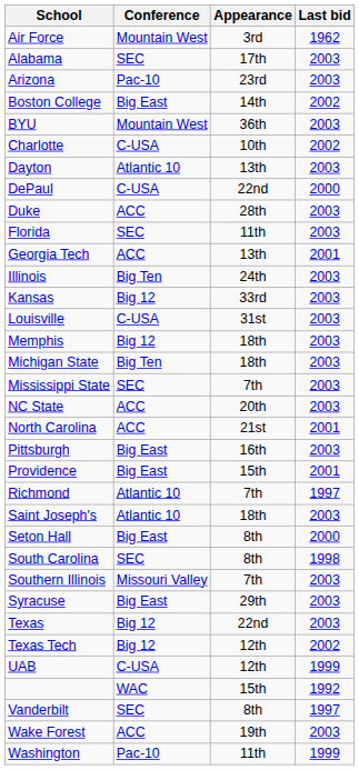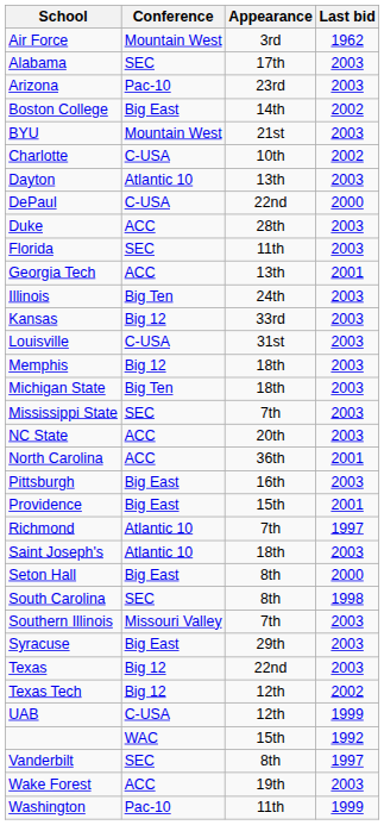 <table class="wikitable sortable" style="text-align: center;">
 <tr>
 <th>School</th>
 <th>Conference</th>
 <th data-sort-type="number">Appearance</th>
 <th>Last bid</th>
 </tr>
 <tr>
 <td align=left><a href='#'>Air Force</a></td>
 <td align=left><a href='#'>Mountain West</a></td>
 <td>3rd</td>
 <td><a href='#'>1962</a></td>
 </tr>
 <tr>
 <td align=left><a href='#'>Alabama</a></td>
 <td align=left><a href='#'>SEC</a></td>
 <td>17th</td>
 <td><a href='#'>2003</a></td>
 </tr>
 <tr>
 <td align=left><a href='#'>Arizona</a></td>
 <td align=left><a href='#'>Pac-10</a></td>
 <td>23rd</td>
 <td><a href='#'>2003</a></td>
 </tr>
 <tr>
 <td align=left><a href='#'>Boston College</a></td>
 <td align=left><a href='#'>Big East</a></td>
 <td>14th</td>
 <td><a href='#'>2002</a></td>
 </tr>
 <tr>
 <td align=left><a href='#'>BYU</a></td>
 <td align=left><a href='#'>Mountain West</a></td>
-<td>36th</td>
+<td>21st</td>
 <td><a href='#'>2003</a></td>
 </tr>
 <tr>
 <td align=left><a href='#'>Charlotte</a></td>
 <td align=left><a href='#'>C-USA</a></td>
 <td>10th</td>
 <td><a href='#'>2002</a></td>
 </tr>
 <tr>
 <td align=left><a href='#'>Dayton</a></td>
 <td align=left><a href='#'>Atlantic 10</a></td>
 <td>13th</td>
 <td><a href='#'>2003</a></td>
 </tr>
 <tr>
 <td align=left><a href='#'>DePaul</a></td>
 <td align=left><a href='#'>C-USA</a></td>
 <td>22nd</td>
 <td><a href='#'>2000</a></td>
 </tr>
 <tr>
 <td align=left><a href='#'>Duke</a></td>
 <td align=left><a href='#'>ACC</a></td>
 <td>28th</td>
 <td><a href='#'>2003</a></td>
 </tr>
 <tr>
 <td align=left><a href='#'>Florida</a></td>
 <td align=left><a href='#'>SEC</a></td>
 <td>11th</td>
 <td><a href='#'>2003</a></td>
 </tr>
 <tr>
 <td align=left><a href='#'>Georgia Tech</a></td>
 <td align=left><a href='#'>ACC</a></td>
 <td>13th</td>
 <td><a href='#'>2001</a></td>
 </tr>
 <tr>
 <td align=left><a href='#'>Illinois</a></td>
 <td align=left><a href='#'>Big Ten</a></td>
 <td>24th</td>
 <td><a href='#'>2003</a></td>
 </tr>
 <tr>
 <td align=left><a href='#'>Kansas</a></td>
 <td align=left><a href='#'>Big 12</a></td>
 <td>33rd</td>
 <td><a href='#'>2003</a></td>
 </tr>
 <tr>
 <td align=left><a href='#'>Louisville</a></td>
 <td align=left><a href='#'>C-USA</a></td>
 <td>31st</td>
 <td><a href='#'>2003</a></td>
 </tr>
 <tr>
 <td align=left><a href='#'>Memphis</a></td>
 <td align=left><a href='#'>Big 12</a></td>
 <td>18th</td>
 <td><a href='#'>2003</a></td>
 </tr>
 <tr>
 <td align=left><a href='#'>Michigan State</a></td>
 <td align=left><a href='#'>Big Ten</a></td>
 <td>18th</td>
 <td><a href='#'>2003</a></td>
 </tr>
 <tr>
 <td align=left><a href='#'>Mississippi State</a></td>
 <td align=left><a href='#'>SEC</a></td>
 <td>7th</td>
 <td><a href='#'>2003</a></td>
 </tr>
 <tr>
 <td align=left><a href='#'>NC State</a></td>
 <td align=left><a href='#'>ACC</a></td>
 <td>20th</td>
 <td><a href='#'>2003</a></td>
 </tr>
 <tr>
 <td align=left><a href='#'>North Carolina</a></td>
 <td align=left><a href='#'>ACC</a></td>
-<td>21st</td>
+<td>36th</td>
 <td><a href='#'>2001</a></td>
 </tr>
 <tr>
 <td align=left><a href='#'>Pittsburgh</a></td>
 <td align=left><a href='#'>Big East</a></td>
 <td>16th</td>
 <td><a href='#'>2003</a></td>
 </tr>
 <tr>
 <td align=left><a href='#'>Providence</a></td>
 <td align=left><a href='#'>Big East</a></td>
 <td>15th</td>
 <td><a href='#'>2001</a></td>
 </tr>
 <tr>
 <td align=left><a href='#'>Richmond</a></td>
 <td align=left><a href='#'>Atlantic 10</a></td>
 <td>7th</td>
 <td><a href='#'>1997</a></td>
 </tr>
 <tr>
 <td align=left><a href='#'>Saint Joseph's</a></td>
 <td align=left><a href='#'>Atlantic 10</a></td>
 <td>18th</td>
 <td><a href='#'>2003</a></td>
 </tr>
 <tr>
 <td align=left><a href='#'>Seton Hall</a></td>
 <td align=left><a href='#'>Big East</a></td>
 <td>8th</td>
 <td><a href='#'>2000</a></td>
 </tr>
 <tr>
 <td align=left><a href='#'>South Carolina</a></td>
 <td align=left><a href='#'>SEC</a></td>
 <td>8th</td>
 <td><a href='#'>1998</a></td>
 </tr>
 <tr>
 <td align=left><a href='#'>Southern Illinois</a></td>
 <td align=left><a href='#'>Missouri Valley</a></td>
 <td>7th</td>
 <td><a href='#'>2003</a></td>
 </tr>
 <tr>
 <td align=left><a href='#'>Syracuse</a></td>
 <td align=left><a href='#'>Big East</a></td>
 <td>29th</td>
 <td><a href='#'>2003</a></td>
 </tr>
 <tr>
 <td align=left><a href='#'>Texas</a></td>
 <td align=left><a href='#'>Big 12</a></td>
 <td>22nd</td>
 <td><a href='#'>2003</a></td>
 </tr>
 <tr>
 <td align=left><a href='#'>Texas Tech</a></td>
 <td align=left><a href='#'>Big 12</a></td>
 <td>12th</td>
 <td><a href='#'>2002</a></td>
 </tr>
 <tr>
 <td align=left><a href='#'>UAB</a></td>
 <td align=left><a href='#'>C-USA</a></td>
 <td>12th</td>
 <td><a href='#'>1999</a></td>
 </tr>
 <tr>
 <td align=left></td>
 <td align=left><a href='#'>WAC</a></td>
 <td>15th</td>
 <td><a href='#'>1992</a></td>
 </tr>
 <tr>
 <td align=left><a href='#'>Vanderbilt</a></td>
 <td align=left><a href='#'>SEC</a></td>
 <td>8th</td>
 <td><a href='#'>1997</a></td>
 </tr>
 <tr>
 <td align=left><a href='#'>Wake Forest</a></td>
 <td align=left><a href='#'>ACC</a></td>
 <td>19th</td>
 <td><a href='#'>2003</a></td>
 </tr>
 <tr>
 <td align=left><a href='#'>Washington</a></td>
 <td align=left><a href='#'>Pac-10</a></td>
 <td>11th</td>
 <td><a href='#'>1999</a></td>
 </tr>
 </table>
